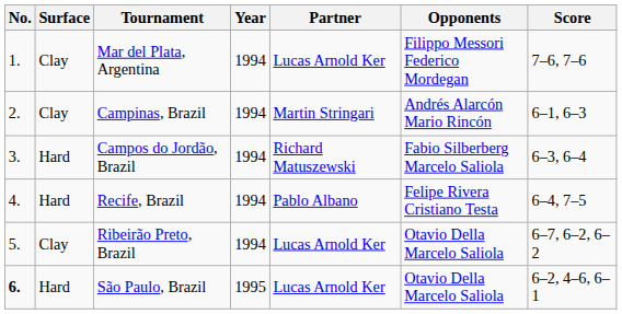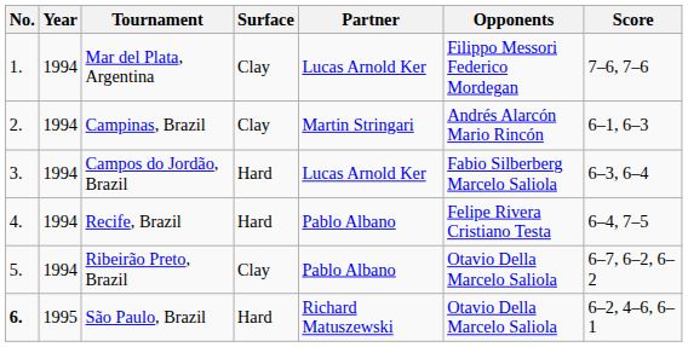 <table class="sortable wikitable" style=font-size:97%>
 <tr>
 <th>No.</th>
+<th style="width:30px">Year</th>
+<th style="width:160px">Tournament</th>
 <th style="width:50px">Surface</th>
-<th style="width:160px">Tournament</th>
-<th style="width:30px">Year</th>
 <th style="width:150px">Partner</th>
 <th style="width:150px">Opponents</th>
 <th style="width:110px" class="unsortable">Score</th>
 </tr>
 <tr>
 <td>1.</td>
+<td>1994</td>
+<td><a href='#'>Mar del Plata</a>, Argentina</td>
 <td>Clay</td>
-<td><a href='#'>Mar del Plata</a>, Argentina</td>
-<td>1994</td>
 <td> <a href='#'>Lucas Arnold Ker</a></td>
 <td> <a href='#'>Filippo Messori</a><br> <a href='#'>Federico Mordegan</a></td>
 <td>7–6, 7–6</td>
 </tr>
 <tr>
 <td>2.</td>
+<td>1994</td>
+<td><a href='#'>Campinas</a>, Brazil</td>
 <td>Clay</td>
-<td><a href='#'>Campinas</a>, Brazil</td>
-<td>1994</td>
 <td> <a href='#'>Martin Stringari</a></td>
 <td> <a href='#'>Andrés Alarcón</a><br> <a href='#'>Mario Rincón</a></td>
 <td>6–1, 6–3</td>
 </tr>
 <tr>
 <td>3.</td>
+<td>1994</td>
+<td><a href='#'>Campos do Jordão</a>, Brazil</td>
 <td>Hard</td>
-<td><a href='#'>Campos do Jordão</a>, Brazil</td>
-<td>1994</td>
-<td> <a href='#'>Richard Matuszewski</a></td>
+<td> <a href='#'>Lucas Arnold Ker</a></td>
 <td> <a href='#'>Fabio Silberberg</a><br> <a href='#'>Marcelo Saliola</a></td>
 <td>6–3, 6–4</td>
 </tr>
 <tr>
 <td>4.</td>
+<td>1994</td>
+<td><a href='#'>Recife</a>, Brazil</td>
 <td>Hard</td>
-<td><a href='#'>Recife</a>, Brazil</td>
-<td>1994</td>
 <td> <a href='#'>Pablo Albano</a></td>
 <td> <a href='#'>Felipe Rivera</a><br> <a href='#'>Cristiano Testa</a></td>
 <td>6–4, 7–5</td>
 </tr>
 <tr>
 <td>5.</td>
+<td>1994</td>
+<td><a href='#'>Ribeirão Preto</a>, Brazil</td>
 <td>Clay</td>
-<td><a href='#'>Ribeirão Preto</a>, Brazil</td>
-<td>1994</td>
-<td> <a href='#'>Lucas Arnold Ker</a></td>
+<td> <a href='#'>Pablo Albano</a></td>
 <td> <a href='#'>Otavio Della</a><br> <a href='#'>Marcelo Saliola</a></td>
 <td>6–7, 6–2, 6–2</td>
 </tr>
 <tr>
 <td><strong>6.</strong></td>
+<td>1995</td>
+<td><a href='#'>São Paulo</a>, Brazil</td>
 <td>Hard</td>
-<td><a href='#'>São Paulo</a>, Brazil</td>
-<td>1995</td>
-<td> <a href='#'>Lucas Arnold Ker</a></td>
+<td> <a href='#'>Richard Matuszewski</a></td>
 <td> <a href='#'>Otavio Della</a><br> <a href='#'>Marcelo Saliola</a></td>
 <td>6–2, 4–6, 6–1</td>
 </tr>
 </table>
